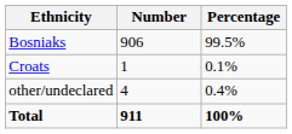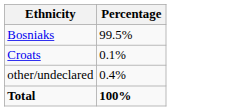 <table class="wikitable">
 <tr>
 <th width="100px">Ethnicity</th>
-<th width="80px">Number</th>
 <th width="80px">Percentage</th>
 </tr>
 <tr>
 <td><a href='#'>Bosniaks</a></td>
-<td>906</td>
 <td>99.5%</td>
 </tr>
 <tr>
 <td><a href='#'>Croats</a></td>
-<td>1</td>
 <td>0.1%</td>
 </tr>
 <tr>
 <td>other/undeclared</td>
-<td>4</td>
 <td>0.4%</td>
 </tr>
 <tr>
 <td><strong>Total</strong></td>
-<td><strong>911</strong></td>
 <td><strong>100%</strong></td>
 </tr>
 </table>
